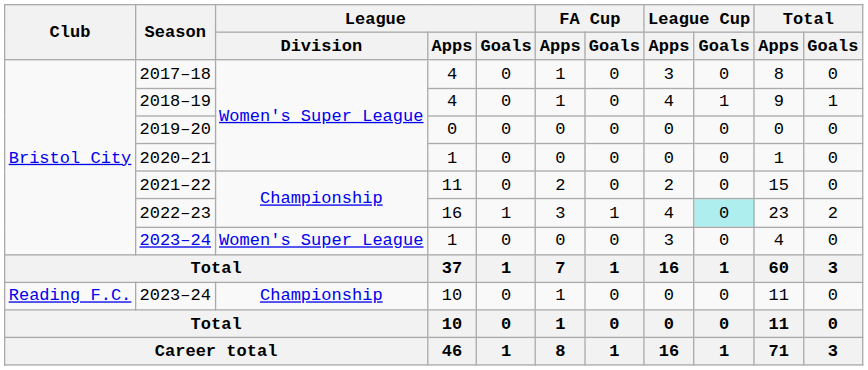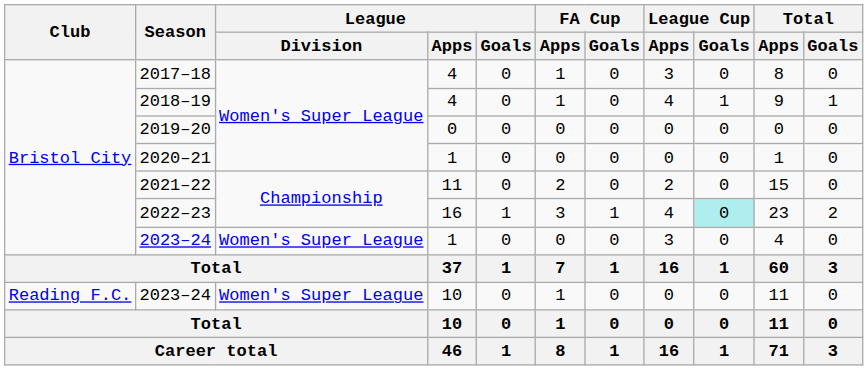 <table class="wikitable" style="text-align:center">
 <tr>
 <th rowspan="2">Club</th>
 <th rowspan="2">Season</th>
 <th colspan="3">League</th>
 <th colspan="2">FA Cup</th>
 <th colspan="2">League Cup</th>
 <th colspan="2">Total</th>
 </tr>
 <tr>
 <th>Division</th>
 <th>Apps</th>
 <th>Goals</th>
 <th>Apps</th>
 <th>Goals</th>
 <th>Apps</th>
 <th>Goals</th>
 <th>Apps</th>
 <th>Goals</th>
 </tr>
 <tr>
 <td rowspan="7"><a href='#'>Bristol City</a></td>
 <td>2017–18</td>
 <td rowspan="4"><a href='#'>Women's Super League</a></td>
 <td>4</td>
 <td>0</td>
 <td>1</td>
 <td>0</td>
 <td>3</td>
 <td>0</td>
 <td>8</td>
 <td>0</td>
 </tr>
 <tr>
 <td>2018–19</td>
 <td>4</td>
 <td>0</td>
 <td>1</td>
 <td>0</td>
 <td>4</td>
 <td>1</td>
 <td>9</td>
 <td>1</td>
 </tr>
 <tr>
 <td>2019–20</td>
 <td>0</td>
 <td>0</td>
 <td>0</td>
 <td>0</td>
 <td>0</td>
 <td>0</td>
 <td>0</td>
 <td>0</td>
 </tr>
 <tr>
 <td>2020–21</td>
 <td>1</td>
 <td>0</td>
 <td>0</td>
 <td>0</td>
 <td>0</td>
 <td>0</td>
 <td>1</td>
 <td>0</td>
 </tr>
 <tr>
 <td>2021–22</td>
 <td rowspan="2"><a href='#'>Championship</a></td>
 <td>11</td>
 <td>0</td>
 <td>2</td>
 <td>0</td>
 <td>2</td>
 <td>0</td>
 <td>15</td>
 <td>0</td>
 </tr>
 <tr>
 <td>2022–23</td>
 <td>16</td>
 <td>1</td>
 <td>3</td>
 <td>1</td>
 <td>4</td>
 <td style="background: paleturquoise;">0</td>
 <td>23</td>
 <td>2</td>
 </tr>
 <tr>
 <td><a href='#'>2023–24</a></td>
 <td><a href='#'>Women's Super League</a></td>
 <td>1</td>
 <td>0</td>
 <td>0</td>
 <td>0</td>
 <td>3</td>
 <td>0</td>
 <td>4</td>
 <td>0</td>
 </tr>
 <tr>
 <th colspan="3">Total</th>
 <th>37</th>
 <th>1</th>
 <th>7</th>
 <th>1</th>
 <th>16</th>
 <th>1</th>
 <th>60</th>
 <th>3</th>
 </tr>
 <tr>
 <td><a href='#'>Reading F.C.</a></td>
 <td>2023–24</td>
-<td><a href='#'>Championship</a></td>
+<td><a href='#'>Women's Super League</a></td>
 <td>10</td>
 <td>0</td>
 <td>1</td>
 <td>0</td>
 <td>0</td>
 <td>0</td>
 <td>11</td>
 <td>0</td>
 </tr>
 <tr>
 <th colspan="3">Total</th>
 <th>10</th>
 <th>0</th>
 <th>1</th>
 <th>0</th>
 <th>0</th>
 <th>0</th>
 <th>11</th>
 <th>0</th>
 </tr>
 <tr>
 <th colspan="3">Career total</th>
 <th>46</th>
 <th>1</th>
 <th>8</th>
 <th>1</th>
 <th>16</th>
 <th>1</th>
 <th>71</th>
 <th>3</th>
 </tr>
 </table>
